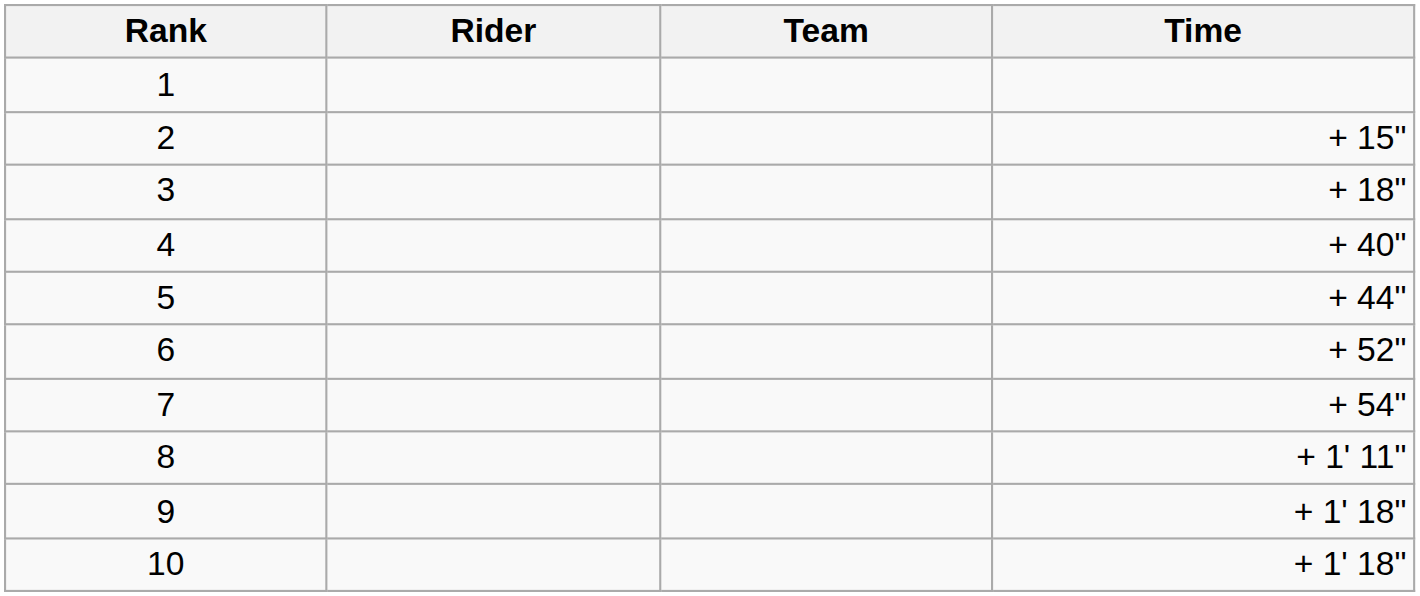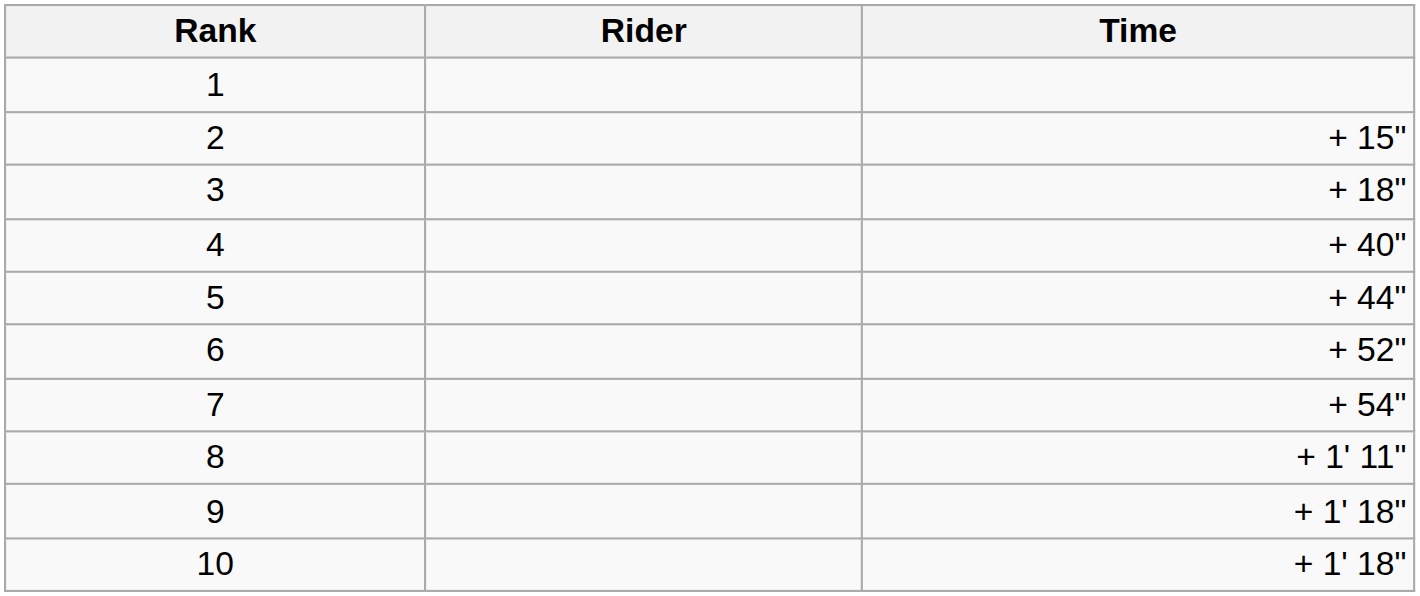 <table class="wikitable" style="width:42em;margin-bottom:0;">
 <tr>
 <th scope="col">Rank</th>
 <th scope="col">Rider</th>
-<th scope="col">Team</th>
 <th scope="col">Time</th>
 </tr>
 <tr>
 <td style="text-align:center;">1</td>
 <td>    </td>
-<td></td>
 <td style="text-align:right;"></td>
 </tr>
 <tr>
 <td style="text-align:center;">2</td>
-<td></td>
 <td></td>
 <td style="text-align:right;">+ 15"</td>
 </tr>
 <tr>
 <td style="text-align:center;">3</td>
 <td></td>
-<td></td>
 <td style="text-align:right;">+ 18"</td>
 </tr>
 <tr>
 <td style="text-align:center;">4</td>
-<td></td>
 <td></td>
 <td style="text-align:right;">+ 40"</td>
 </tr>
 <tr>
 <td style="text-align:center;">5</td>
 <td> </td>
-<td></td>
 <td style="text-align:right;">+ 44"</td>
 </tr>
 <tr>
 <td style="text-align:center;">6</td>
-<td></td>
 <td></td>
 <td style="text-align:right;">+ 52"</td>
 </tr>
 <tr>
 <td style="text-align:center;">7</td>
 <td></td>
-<td></td>
 <td style="text-align:right;">+ 54"</td>
 </tr>
 <tr>
 <td style="text-align:center;">8</td>
-<td></td>
 <td></td>
 <td style="text-align:right;">+ 1' 11"</td>
 </tr>
 <tr>
 <td style="text-align:center;">9</td>
 <td></td>
-<td></td>
 <td style="text-align:right;">+ 1' 18"</td>
 </tr>
 <tr>
 <td style="text-align:center;">10</td>
 <td></td>
-<td></td>
 <td style="text-align:right;">+ 1' 18"</td>
 </tr>
 </table>
